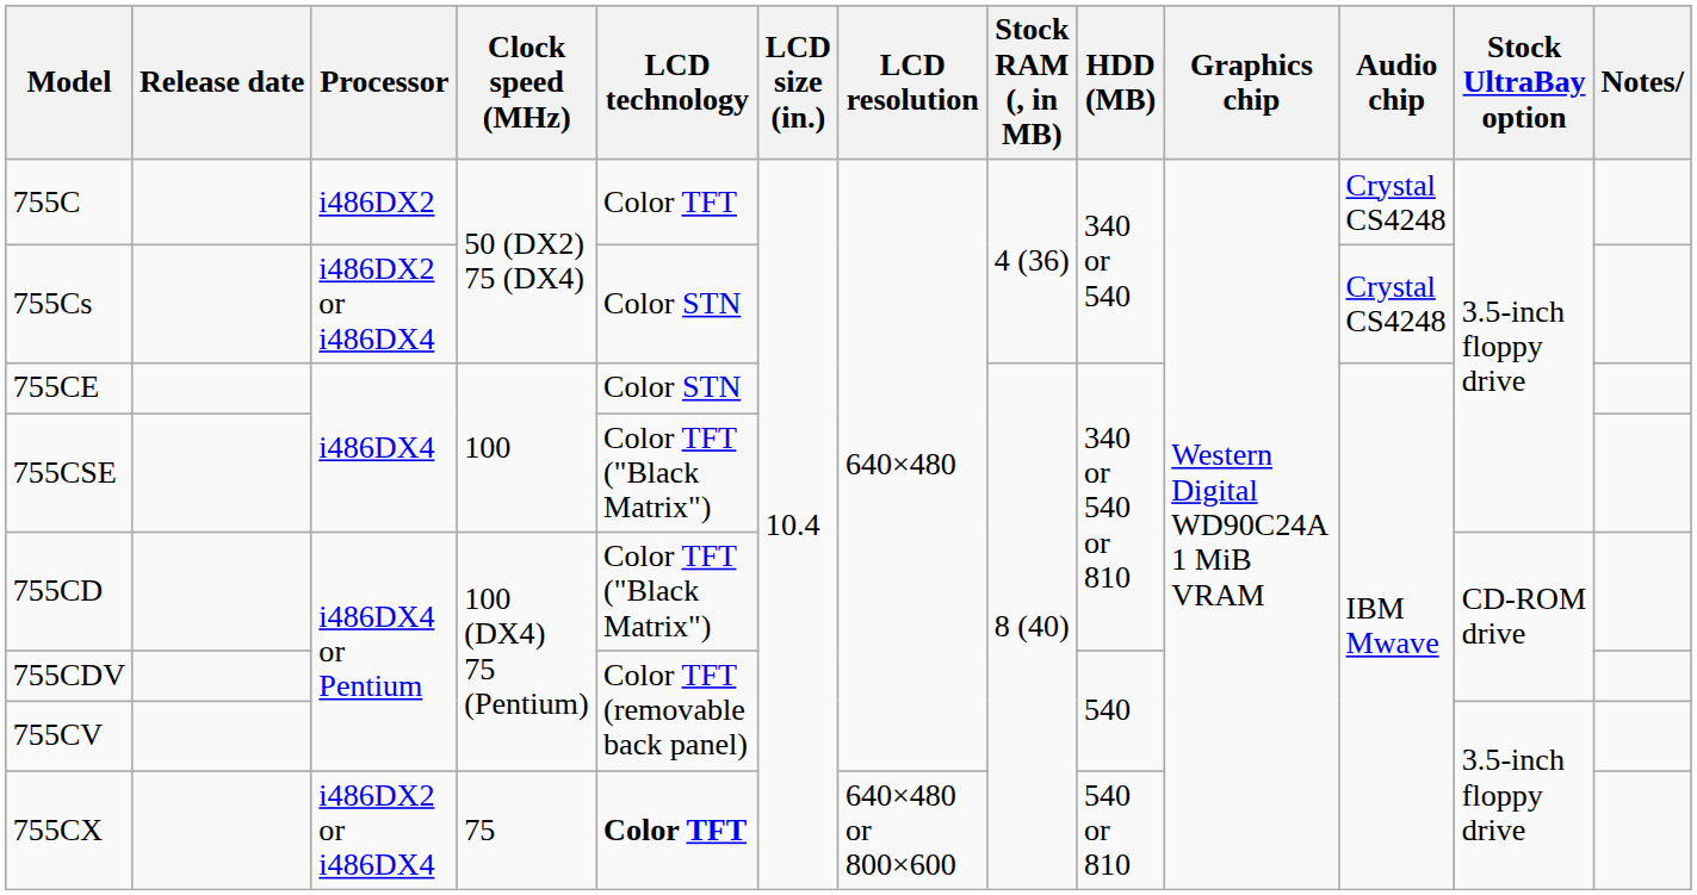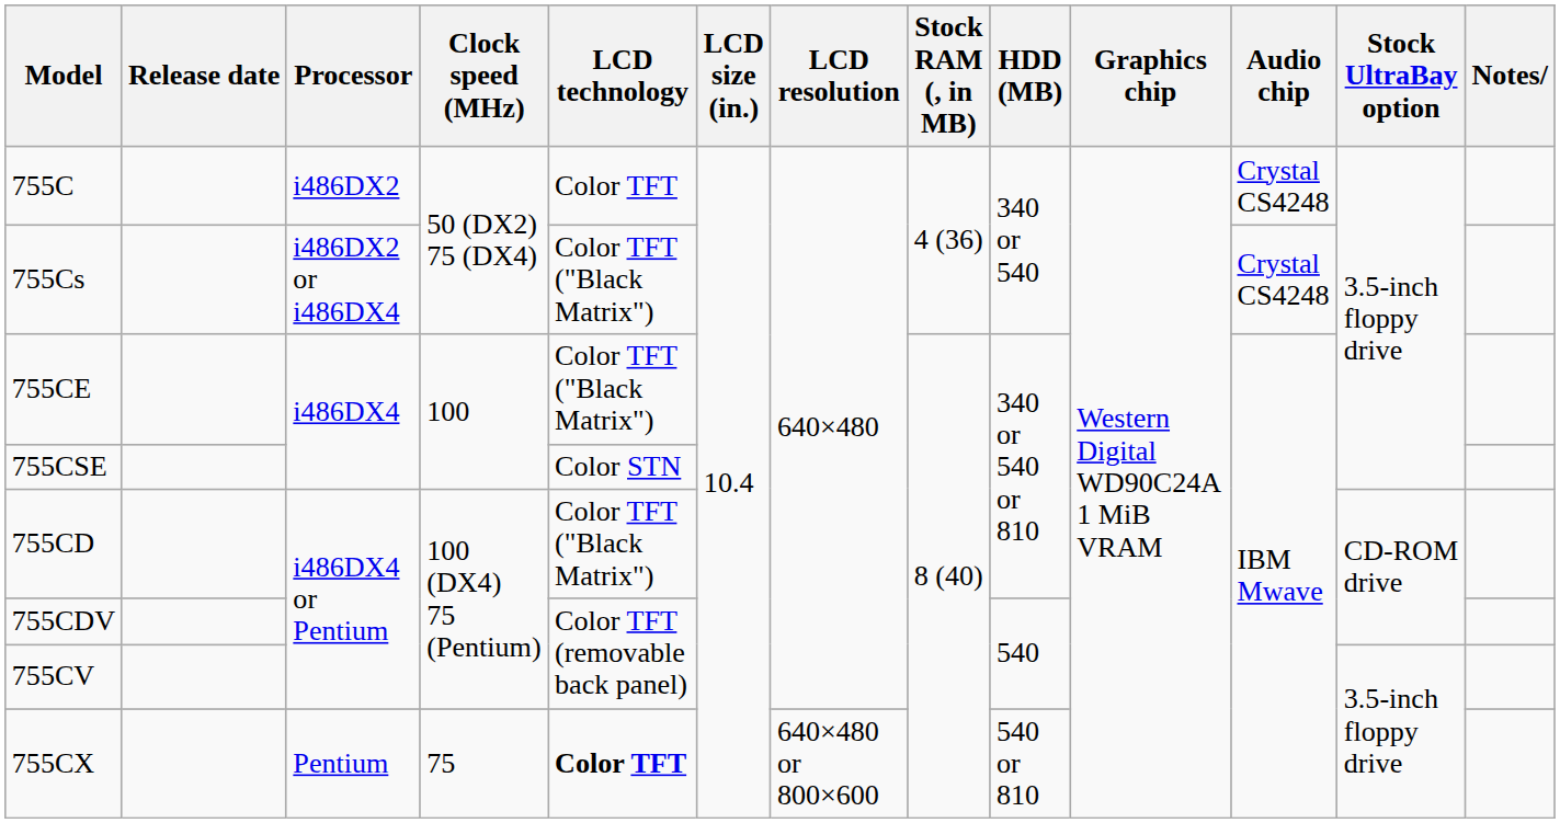 <table class="wikitable sortable">
 <tr>
 <th>Model</th>
 <th>Release date</th>
 <th>Processor</th>
 <th>Clock<br>speed<br>(MHz)</th>
 <th>LCD technology</th>
 <th>LCD <br>size<br>(in.)</th>
 <th>LCD <br>resolution</th>
 <th>Stock RAM<br>(, in MB)</th>
 <th>HDD<br>(MB)</th>
 <th>Graphics chip</th>
 <th>Audio chip</th>
 <th>Stock <a href='#'>UltraBay</a><br>option</th>
 <th>Notes/</th>
 </tr>
 <tr>
 <td>755C</td>
 <td></td>
 <td><a href='#'>i486DX2</a></td>
 <td rowspan="2">50 (DX2)<br>75 (DX4)</td>
 <td>Color <a href='#'>TFT</a></td>
 <td rowspan="8">10.4</td>
 <td rowspan="7">640×480</td>
 <td rowspan="2">4 (36)</td>
 <td rowspan="2">340 or 540</td>
 <td rowspan="8"><a href='#'>Western Digital</a> WD90C24A<br>1 MiB VRAM</td>
 <td><a href='#'>Crystal</a> CS4248</td>
 <td rowspan="4">3.5-inch floppy drive</td>
 <td></td>
 </tr>
 <tr>
 <td>755Cs</td>
 <td></td>
 <td><a href='#'>i486DX2</a> or <a href='#'>i486DX4</a></td>
-<td>Color <a href='#'>STN</a></td>
+<td>Color <a href='#'>TFT</a> ("Black Matrix")</td>
 <td><a href='#'>Crystal</a> CS4248</td>
 <td></td>
 </tr>
 <tr>
 <td>755CE</td>
 <td></td>
 <td rowspan="2"><a href='#'>i486DX4</a></td>
 <td rowspan="2">100</td>
-<td>Color <a href='#'>STN</a></td>
+<td>Color <a href='#'>TFT</a> ("Black Matrix")</td>
 <td rowspan="6">8 (40)</td>
 <td rowspan="3">340 or 540 or 810</td>
 <td rowspan="6">IBM <a href='#'>Mwave</a></td>
 <td></td>
 </tr>
 <tr>
 <td>755CSE</td>
 <td></td>
-<td>Color <a href='#'>TFT</a> ("Black Matrix")</td>
+<td>Color <a href='#'>STN</a></td>
 <td></td>
 </tr>
 <tr>
 <td>755CD</td>
 <td></td>
 <td rowspan="3"><a href='#'>i486DX4</a> or <a href='#'>Pentium</a></td>
 <td rowspan="3">100 (DX4)<br>75 (Pentium)</td>
 <td>Color <a href='#'>TFT</a> ("Black Matrix")</td>
 <td rowspan="2">CD-ROM drive</td>
 <td></td>
 </tr>
 <tr>
 <td>755CDV</td>
 <td></td>
 <td rowspan="2">Color <a href='#'>TFT</a> (removable back panel)</td>
 <td rowspan="2">540</td>
 <td></td>
 </tr>
 <tr>
 <td>755CV</td>
 <td></td>
 <td rowspan="2">3.5-inch floppy drive</td>
 <td></td>
 </tr>
 <tr>
 <td>755CX</td>
 <td></td>
-<td><a href='#'>i486DX2</a> or <a href='#'>i486DX4</a></td>
+<td><a href='#'>Pentium</a></td>
 <td>75</td>
 <td><strong>Color <a href='#'>TFT</a></strong></td>
 <td>640×480 or 800×600</td>
 <td>540 or 810</td>
 <td></td>
 </tr>
 </table>
